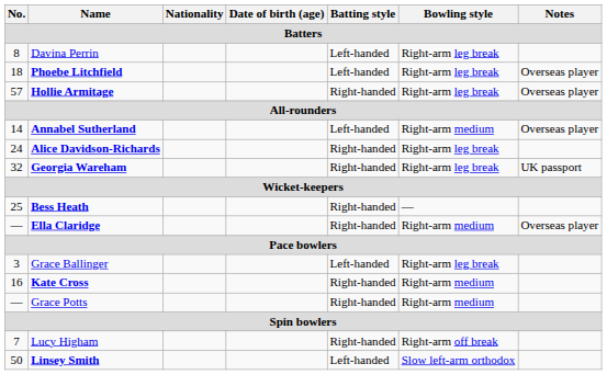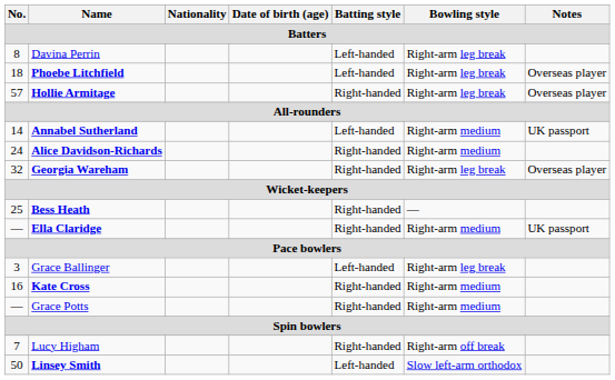 <table class="wikitable">
 <tr>
 <th>No.</th>
 <th>Name</th>
 <th>Nationality</th>
 <th>Date of birth (age)</th>
 <th>Batting style</th>
 <th>Bowling style</th>
 <th>Notes</th>
 </tr>
 <tr>
 <th colspan="7" style="background: #DCDCDC" align=right>Batters</th>
 </tr>
 <tr>
 <td style="text-align:center">8</td>
 <td><a href='#'>Davina Perrin</a></td>
 <td></td>
 <td></td>
 <td>Left-handed</td>
 <td>Right-arm <a href='#'>leg break</a></td>
 <td></td>
 </tr>
 <tr>
 <td style="text-align:center">18</td>
 <td><strong><a href='#'>Phoebe Litchfield</a></strong></td>
 <td></td>
 <td></td>
 <td>Left-handed</td>
 <td>Right-arm <a href='#'>leg break</a></td>
 <td>Overseas player</td>
 </tr>
 <tr>
 <td style="text-align:center">57</td>
 <td><strong><a href='#'>Hollie Armitage</a></strong></td>
 <td></td>
 <td></td>
 <td>Right-handed</td>
 <td>Right-arm <a href='#'>leg break</a></td>
 <td>Overseas player</td>
 </tr>
 <tr>
 <th colspan="7" style="background: #DCDCDC" align=right>All-rounders</th>
 </tr>
 <tr>
 <td style="text-align:center">14</td>
 <td><strong><a href='#'>Annabel Sutherland</a></strong></td>
 <td></td>
 <td></td>
 <td>Left-handed</td>
 <td>Right-arm <a href='#'>medium</a></td>
-<td>Overseas player</td>
+<td>UK passport</td>
 </tr>
 <tr>
 <td style="text-align:center">24</td>
 <td><strong><a href='#'>Alice Davidson-Richards</a></strong></td>
 <td></td>
 <td></td>
 <td>Right-handed</td>
-<td>Right-arm <a href='#'>leg break</a></td>
+<td>Right-arm <a href='#'>medium</a></td>
 <td></td>
 </tr>
 <tr>
 <td style="text-align:center">32</td>
 <td><strong><a href='#'>Georgia Wareham</a></strong></td>
 <td></td>
 <td></td>
 <td>Right-handed</td>
 <td>Right-arm <a href='#'>leg break</a></td>
-<td>UK passport</td>
+<td>Overseas player</td>
 </tr>
 <tr>
 <th colspan="7" style="background: #DCDCDC" align=right>Wicket-keepers</th>
 </tr>
 <tr>
 <td style="text-align:center">25</td>
 <td><strong><a href='#'>Bess Heath</a></strong></td>
 <td></td>
 <td></td>
 <td>Right-handed</td>
 <td>—</td>
 <td></td>
 </tr>
 <tr>
 <td style="text-align:center">—</td>
 <td><strong><a href='#'>Ella Claridge</a></strong></td>
 <td></td>
 <td></td>
 <td>Right-handed</td>
 <td>Right-arm <a href='#'>medium</a></td>
-<td>Overseas player</td>
+<td>UK passport</td>
 </tr>
 <tr>
 <th colspan="7" style="background: #DCDCDC" align=right>Pace bowlers</th>
 </tr>
 <tr>
 <td style="text-align:center">3</td>
 <td><a href='#'>Grace Ballinger</a></td>
 <td></td>
 <td></td>
 <td>Left-handed</td>
 <td>Right-arm <a href='#'>leg break</a></td>
 <td></td>
 </tr>
 <tr>
 <td style="text-align:center">16</td>
 <td><strong><a href='#'>Kate Cross</a></strong></td>
 <td></td>
 <td></td>
 <td>Right-handed</td>
 <td>Right-arm <a href='#'>medium</a></td>
 <td></td>
 </tr>
 <tr>
 <td style="text-align:center">—</td>
 <td><a href='#'>Grace Potts</a></td>
 <td></td>
 <td></td>
 <td>Right-handed</td>
 <td>Right-arm <a href='#'>medium</a></td>
 <td></td>
 </tr>
 <tr>
 <th colspan="7" style="background: #DCDCDC" align=right>Spin bowlers</th>
 </tr>
 <tr>
 <td style="text-align:center">7</td>
 <td><a href='#'>Lucy Higham</a></td>
 <td></td>
 <td></td>
 <td>Right-handed</td>
 <td>Right-arm <a href='#'>off break</a></td>
 <td></td>
 </tr>
 <tr>
 <td style="text-align:center">50</td>
 <td><strong><a href='#'>Linsey Smith</a></strong></td>
 <td></td>
 <td></td>
 <td>Left-handed</td>
 <td><a href='#'>Slow left-arm orthodox</a></td>
 <td></td>
 </tr>
 </table>
